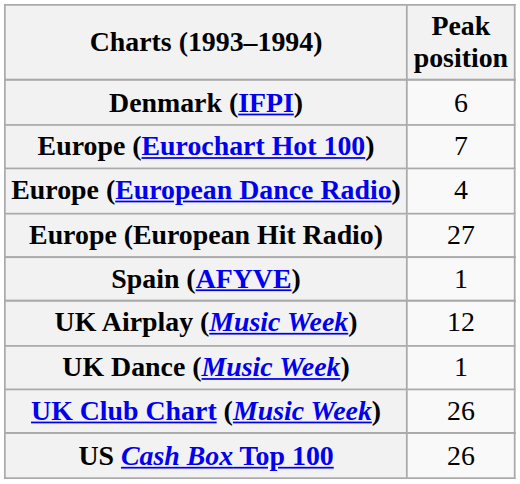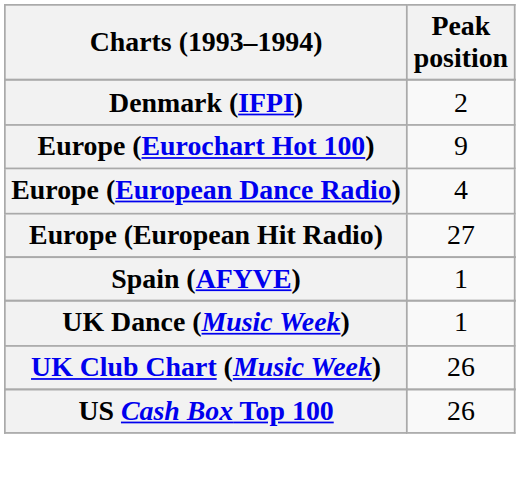 <table class="wikitable sortable plainrowheaders" style="text-align:center">
 <tr>
 <th>Charts (1993–1994)</th>
 <th>Peak<br>position</th>
 </tr>
 <tr>
 </tr>
 <tr>
 </tr>
 <tr>
 </tr>
 <tr>
 <th scope="row">Denmark (<a href='#'>IFPI</a>)</th>
-<td>6</td>
+<td>2</td>
 </tr>
 <tr>
 <th scope="row">Europe (<a href='#'>Eurochart Hot 100</a>)</th>
-<td>7</td>
+<td>9</td>
 </tr>
 <tr>
 <th scope="row">Europe (<a href='#'>European Dance Radio</a>)</th>
 <td>4</td>
 </tr>
 <tr>
 <th scope="row">Europe (European Hit Radio)</th>
 <td>27</td>
 </tr>
 <tr>
 </tr>
 <tr>
 </tr>
 <tr>
 </tr>
 <tr>
 </tr>
 <tr>
 </tr>
 <tr>
 </tr>
 <tr>
 <th scope="row">Spain (<a href='#'>AFYVE</a>)</th>
 <td>1</td>
 </tr>
 <tr>
 </tr>
 <tr>
 </tr>
 <tr>
 </tr>
 <tr>
-<th scope="row">UK Airplay (<em><a href='#'>Music Week</a></em>)</th>
-<td>12</td>
-</tr>
-<tr>
 <th scope="row">UK Dance (<em><a href='#'>Music Week</a></em>)</th>
 <td>1</td>
 </tr>
 <tr>
 <th scope="row"><a href='#'>UK Club Chart</a> (<em><a href='#'>Music Week</a></em>)</th>
 <td>26</td>
 </tr>
 <tr>
 </tr>
 <tr>
 </tr>
 <tr>
 </tr>
 <tr>
 </tr>
 <tr>
 </tr>
 <tr>
 </tr>
 <tr>
 <th scope="row">US <a href='#'><em>Cash Box</em> Top 100</a></th>
 <td>26</td>
 </tr>
 </table>
